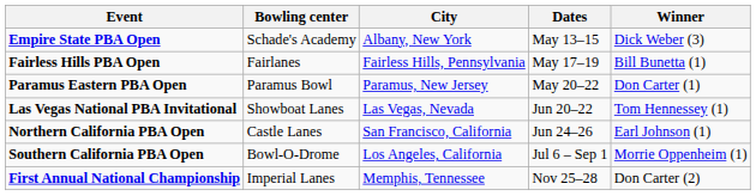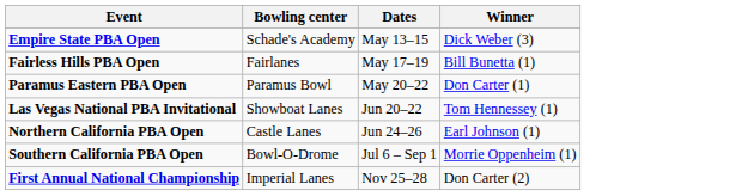 <table class="wikitable">
 <tr>
 <th>Event</th>
 <th>Bowling center</th>
-<th>City</th>
 <th>Dates</th>
 <th>Winner</th>
 </tr>
 <tr>
 <td><strong><a href='#'>Empire State PBA Open</a></strong></td>
 <td>Schade's Academy</td>
-<td><a href='#'>Albany, New York</a></td>
 <td>May 13–15</td>
 <td><a href='#'>Dick Weber</a> (3)</td>
 </tr>
 <tr>
 <td><strong>Fairless Hills PBA Open</strong></td>
 <td>Fairlanes</td>
-<td><a href='#'>Fairless Hills, Pennsylvania</a></td>
 <td>May 17–19</td>
 <td><a href='#'>Bill Bunetta</a> (1)</td>
 </tr>
 <tr>
 <td><strong>Paramus Eastern PBA Open</strong></td>
 <td>Paramus Bowl</td>
-<td><a href='#'>Paramus, New Jersey</a></td>
 <td>May 20–22</td>
 <td><a href='#'>Don Carter</a> (1)</td>
 </tr>
 <tr>
 <td><strong>Las Vegas National PBA Invitational</strong></td>
 <td>Showboat Lanes</td>
-<td><a href='#'>Las Vegas, Nevada</a></td>
 <td>Jun 20–22</td>
 <td><a href='#'>Tom Hennessey</a> (1)</td>
 </tr>
 <tr>
 <td><strong>Northern California PBA Open</strong></td>
 <td>Castle Lanes</td>
-<td><a href='#'>San Francisco, California</a></td>
 <td>Jun 24–26</td>
 <td><a href='#'>Earl Johnson</a> (1)</td>
 </tr>
 <tr>
 <td><strong>Southern California PBA Open</strong></td>
 <td>Bowl-O-Drome</td>
-<td><a href='#'>Los Angeles, California</a></td>
 <td>Jul 6 – Sep 1</td>
 <td><a href='#'>Morrie Oppenheim</a> (1)</td>
 </tr>
 <tr>
 <td><strong><a href='#'>First Annual National Championship</a></strong></td>
 <td>Imperial Lanes</td>
-<td><a href='#'>Memphis, Tennessee</a></td>
 <td>Nov 25–28</td>
 <td>Don Carter (2)</td>
 </tr>
 </table>
